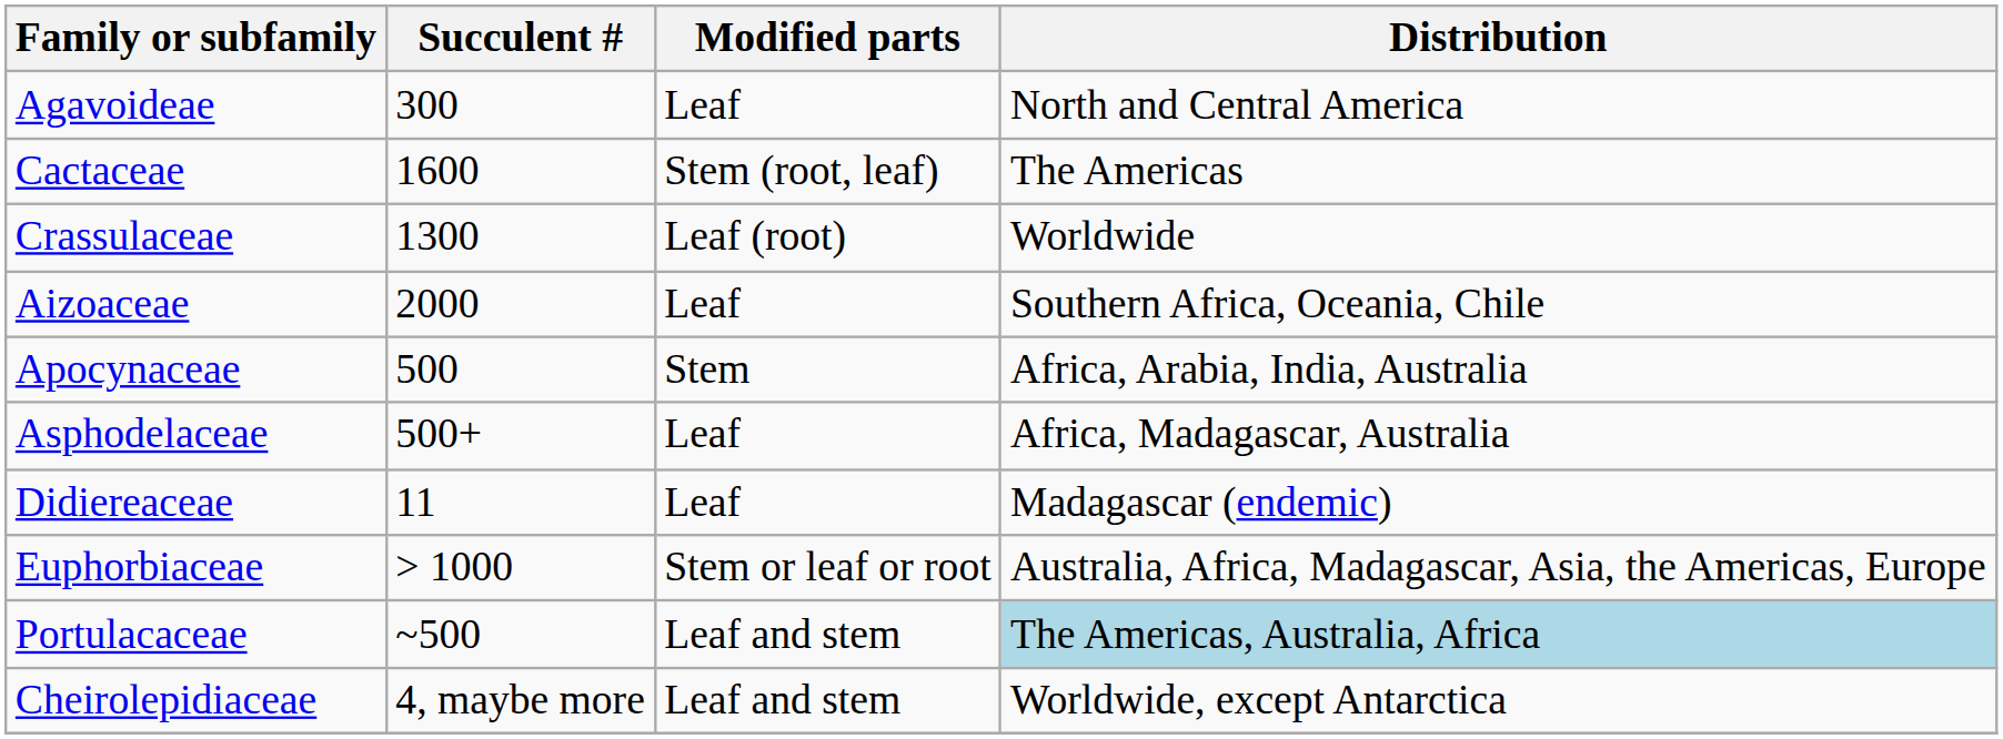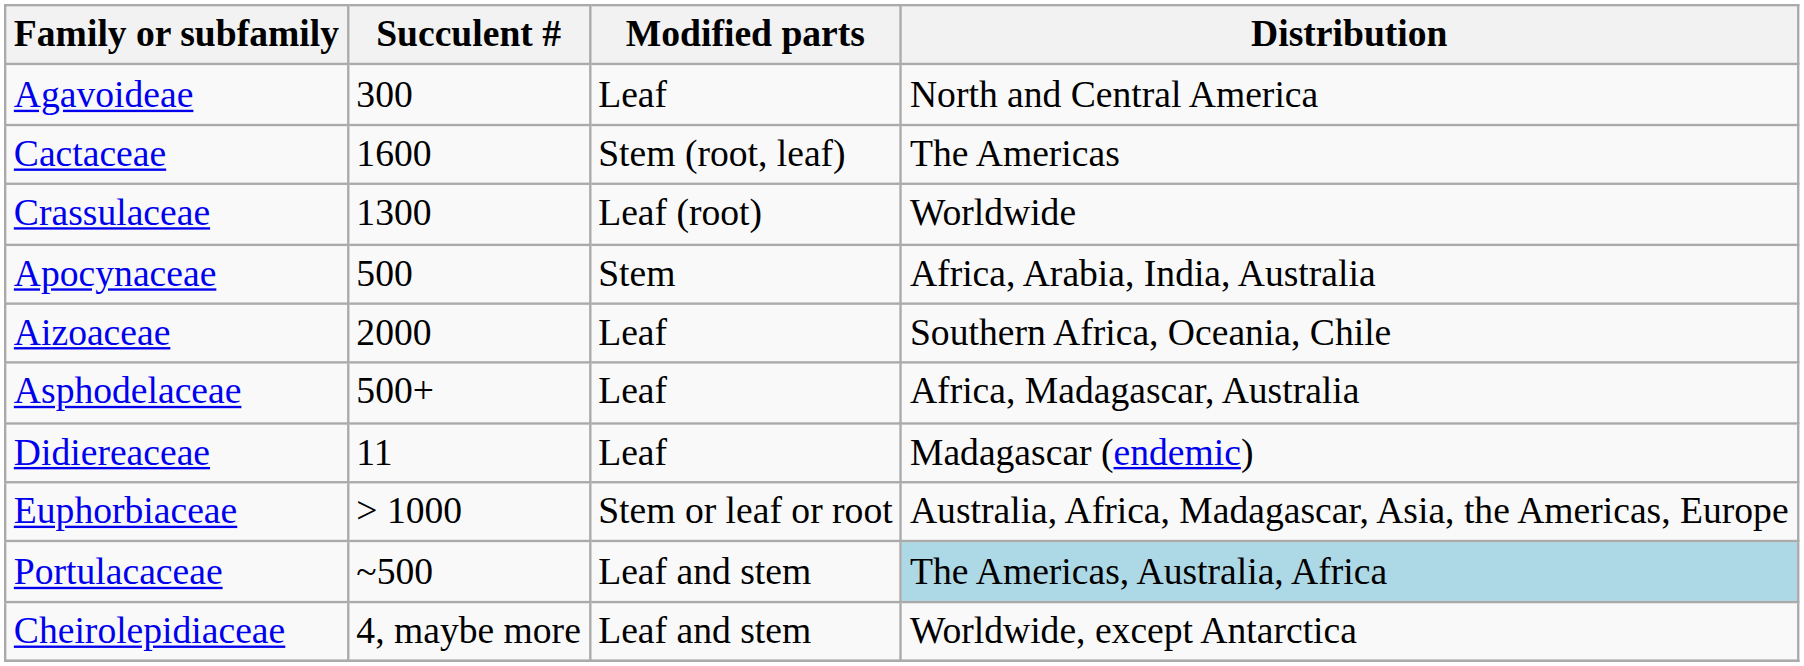 <table class="wikitable">
 <tr>
 <th>Family or subfamily</th>
 <th>Succulent #</th>
 <th>Modified parts</th>
 <th>Distribution</th>
 </tr>
 <tr ------------------------------------------------------------->
 <td><a href='#'>Agavoideae</a></td>
 <td>300</td>
 <td>Leaf</td>
 <td>North and Central America</td>
 </tr>
 <tr ------------------------------------------------------------->
 <td><a href='#'>Cactaceae</a></td>
 <td>1600</td>
 <td>Stem (root, leaf)</td>
 <td>The Americas</td>
 </tr>
 <tr ------------------------------------------------------------->
 <td><a href='#'>Crassulaceae</a></td>
 <td>1300</td>
 <td>Leaf (root)</td>
 <td>Worldwide</td>
 </tr>
 <tr ------------------------------------------------------------->
+<td><a href='#'>Apocynaceae</a></td>
+<td>500</td>
+<td>Stem</td>
+<td>Africa, Arabia, India, Australia</td>
+</tr>
+<tr ------------------------------------------------------------->
 <td><a href='#'>Aizoaceae</a></td>
 <td>2000</td>
 <td>Leaf</td>
 <td>Southern Africa, Oceania, Chile</td>
-</tr>
-<tr ------------------------------------------------------------->
-<td><a href='#'>Apocynaceae</a></td>
-<td>500</td>
-<td>Stem</td>
-<td>Africa, Arabia, India, Australia</td>
 </tr>
 <tr ------------------------------------------------------------->
 <td><a href='#'>Asphodelaceae</a></td>
 <td>500+</td>
 <td>Leaf</td>
 <td>Africa, Madagascar, Australia</td>
 </tr>
 <tr ------------------------------------------------------------->
 <td><a href='#'>Didiereaceae</a></td>
 <td>11</td>
 <td>Leaf</td>
 <td>Madagascar (<a href='#'>endemic</a>)</td>
 </tr>
 <tr ------------------------------------------------------------->
 <td><a href='#'>Euphorbiaceae</a></td>
 <td>> 1000</td>
 <td>Stem or leaf or root</td>
 <td>Australia, Africa, Madagascar, Asia, the Americas, Europe</td>
 </tr>
 <tr ------------------------------------------------------------->
 <td><a href='#'>Portulacaceae</a></td>
 <td>~500</td>
 <td>Leaf and stem</td>
 <td style="background: lightblue;">The Americas, Australia, Africa</td>
 </tr>
 <tr ------------------------------------------------------------->
 <td><a href='#'>Cheirolepidiaceae</a></td>
 <td>4, maybe more</td>
 <td>Leaf and stem</td>
 <td>Worldwide, except Antarctica</td>
 </tr>
 <tr ------------------------------------------------------------->
 </tr>
 </table>
